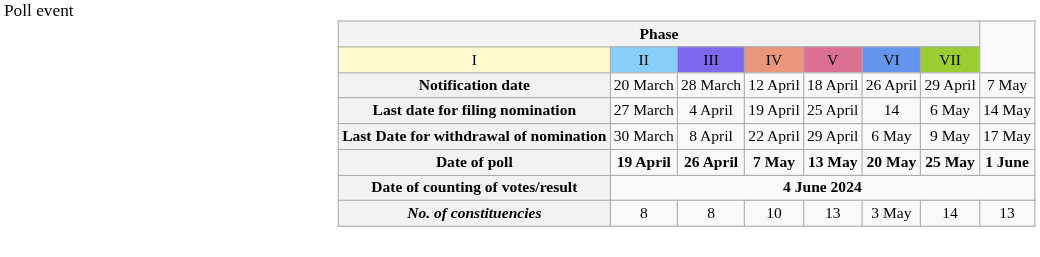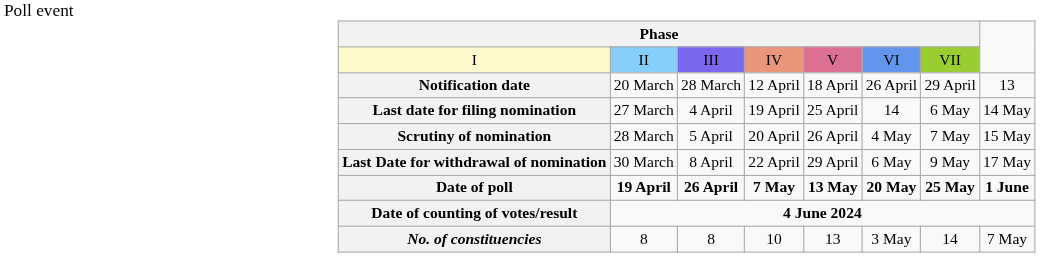 <table class="wikitable"style="text-align:center;margin:auto;font-size:90%;>
 <tr>
 <th rowspan=2>Poll event</th>
 <th colspan=7>Phase</th>
 </tr>
 <tr>
 <td bgcolor=#FFFACD>I</td>
 <td bgcolor=#87CEFA>II</td>
 <td bgcolor=#7B68EE>III</td>
 <td bgcolor=#E9967A>IV</td>
 <td bgcolor=#DB7093>V</td>
 <td bgcolor=#6495ED>VI</td>
 <td bgcolor=#9ACD32>VII</td>
 </tr>
 <tr>
 <th>Notification date</th>
 <td>20 March</td>
 <td>28 March</td>
 <td>12 April</td>
 <td>18 April</td>
 <td>26 April</td>
 <td>29 April</td>
-<td>7 May</td>
+<td>13</td>
 </tr>
 <tr>
 <th>Last date for filing nomination</th>
 <td>27 March</td>
 <td>4 April</td>
 <td>19 April</td>
 <td>25 April</td>
 <td>14</td>
 <td>6 May</td>
 <td>14 May</td>
+</tr>
+<tr>
+<th>Scrutiny of nomination</th>
+<td>28 March</td>
+<td>5 April</td>
+<td>20 April</td>
+<td>26 April</td>
+<td>4 May</td>
+<td>7 May</td>
+<td>15 May</td>
 </tr>
 <tr>
 <th>Last Date for withdrawal of nomination</th>
 <td>30 March</td>
 <td>8 April</td>
 <td>22 April</td>
 <td>29 April</td>
 <td>6 May</td>
 <td>9 May</td>
 <td>17 May</td>
 </tr>
 <tr>
 <th>Date of poll</th>
 <td><strong>19 April</strong></td>
 <td><strong>26 April</strong></td>
 <td><strong>7 May</strong></td>
 <td><strong>13 May</strong></td>
 <td><strong>20 May</strong></td>
 <td><strong>25 May</strong></td>
 <td><strong>1 June</strong></td>
 </tr>
 <tr>
 <th>Date of counting of votes/result</th>
 <td colspan="7"><strong>4 June 2024</strong></td>
 </tr>
 <tr>
 <th><strong><em>No. of constituencies</em></strong></th>
 <td>8</td>
 <td>8</td>
 <td>10</td>
 <td>13</td>
 <td>3 May</td>
 <td>14</td>
-<td>13</td>
+<td>7 May</td>
 </tr>
 </table>
